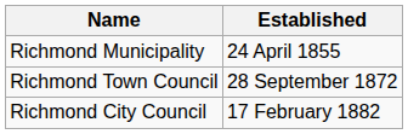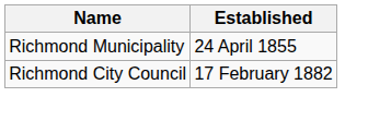 <table class="wikitable sortable">
 <tr>
 <th>Name</th>
 <th>Established</th>
 </tr>
 <tr>
 <td>Richmond Municipality</td>
 <td>24 April 1855</td>
 </tr>
 <tr>
-<td>Richmond Town Council</td>
-<td>28 September 1872</td>
-</tr>
-<tr>
 <td>Richmond City Council</td>
 <td>17 February 1882</td>
 </tr>
 </table>
